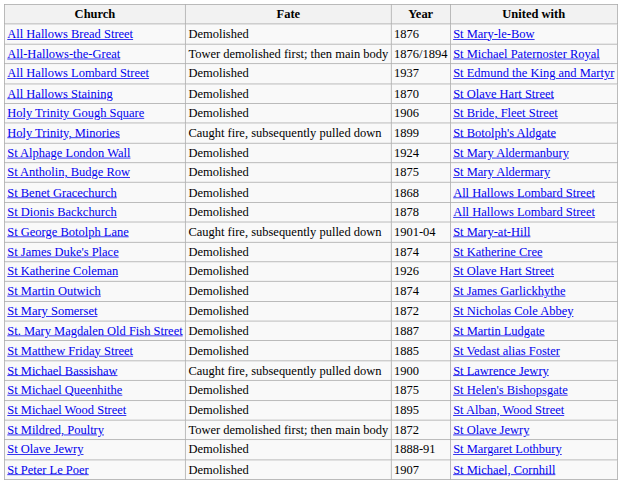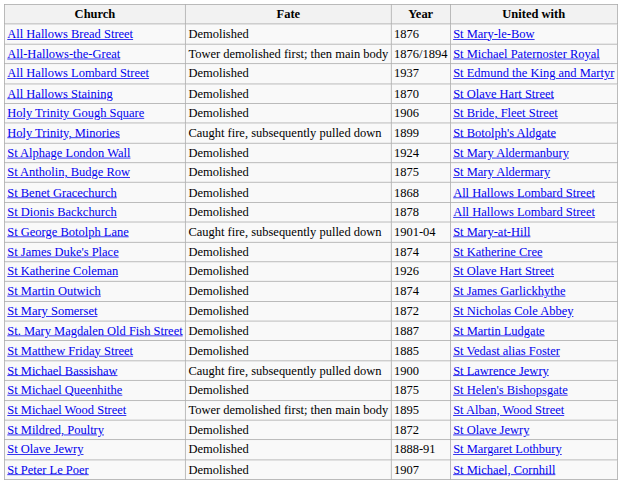 <table class="wikitable">
 <tr>
 <th>Church</th>
 <th>Fate</th>
 <th>Year</th>
 <th>United with</th>
 </tr>
 <tr>
 <td><a href='#'>All Hallows Bread Street</a></td>
 <td>Demolished</td>
 <td>1876</td>
 <td><a href='#'>St Mary-le-Bow</a></td>
 </tr>
 <tr>
 <td><a href='#'>All-Hallows-the-Great</a></td>
 <td>Tower demolished first; then main body</td>
 <td>1876/1894</td>
 <td><a href='#'>St Michael Paternoster Royal</a></td>
 </tr>
 <tr>
 <td><a href='#'>All Hallows Lombard Street</a></td>
 <td>Demolished</td>
 <td>1937</td>
 <td><a href='#'>St Edmund the King and Martyr</a></td>
 </tr>
 <tr>
 <td><a href='#'>All Hallows Staining</a></td>
 <td>Demolished</td>
 <td>1870</td>
 <td><a href='#'>St Olave Hart Street</a></td>
 </tr>
 <tr>
 <td><a href='#'>Holy Trinity Gough Square</a></td>
 <td>Demolished</td>
 <td>1906</td>
 <td><a href='#'>St Bride, Fleet Street</a></td>
 </tr>
 <tr>
 <td><a href='#'>Holy Trinity, Minories</a></td>
 <td>Caught fire, subsequently pulled down</td>
 <td>1899</td>
 <td><a href='#'>St Botolph's Aldgate</a></td>
 </tr>
 <tr>
 <td><a href='#'>St Alphage London Wall</a></td>
 <td>Demolished</td>
 <td>1924</td>
 <td><a href='#'>St Mary Aldermanbury</a></td>
 </tr>
 <tr>
 <td><a href='#'>St Antholin, Budge Row</a></td>
 <td>Demolished</td>
 <td>1875</td>
 <td><a href='#'>St Mary Aldermary</a></td>
 </tr>
 <tr>
 <td><a href='#'>St Benet Gracechurch</a></td>
 <td>Demolished</td>
 <td>1868</td>
 <td><a href='#'>All Hallows Lombard Street</a></td>
 </tr>
 <tr>
 <td><a href='#'>St Dionis Backchurch</a></td>
 <td>Demolished</td>
 <td>1878</td>
 <td><a href='#'>All Hallows Lombard Street</a></td>
 </tr>
 <tr>
 <td><a href='#'>St George Botolph Lane</a></td>
 <td>Caught fire, subsequently pulled down</td>
 <td>1901-04</td>
 <td><a href='#'>St Mary-at-Hill</a></td>
 </tr>
 <tr>
 <td><a href='#'>St James Duke's Place</a></td>
 <td>Demolished</td>
 <td>1874</td>
 <td><a href='#'>St Katherine Cree</a></td>
 </tr>
 <tr>
 <td><a href='#'>St Katherine Coleman</a></td>
 <td>Demolished</td>
 <td>1926</td>
 <td><a href='#'>St Olave Hart Street</a></td>
 </tr>
 <tr>
 <td><a href='#'>St Martin Outwich</a></td>
 <td>Demolished</td>
 <td>1874</td>
 <td><a href='#'>St James Garlickhythe</a></td>
 </tr>
 <tr>
 <td><a href='#'>St Mary Somerset</a></td>
 <td>Demolished</td>
 <td>1872</td>
 <td><a href='#'>St Nicholas Cole Abbey</a></td>
 </tr>
 <tr>
 <td><a href='#'>St. Mary Magdalen Old Fish Street</a></td>
 <td>Demolished</td>
 <td>1887</td>
 <td><a href='#'>St Martin Ludgate</a></td>
 </tr>
 <tr>
 <td><a href='#'>St Matthew Friday Street</a></td>
 <td>Demolished</td>
 <td>1885</td>
 <td><a href='#'>St Vedast alias Foster</a></td>
 </tr>
 <tr>
 <td><a href='#'>St Michael Bassishaw</a></td>
 <td>Caught fire, subsequently pulled down</td>
 <td>1900</td>
 <td><a href='#'>St Lawrence Jewry</a></td>
 </tr>
 <tr>
 <td><a href='#'>St Michael Queenhithe</a></td>
 <td>Demolished</td>
 <td>1875</td>
 <td><a href='#'>St Helen's Bishopsgate</a></td>
 </tr>
 <tr>
 <td><a href='#'>St Michael Wood Street</a></td>
-<td>Demolished</td>
+<td>Tower demolished first; then main body</td>
 <td>1895</td>
 <td><a href='#'>St Alban, Wood Street</a></td>
 </tr>
 <tr>
 <td><a href='#'>St Mildred, Poultry</a></td>
-<td>Tower demolished first; then main body</td>
+<td>Demolished</td>
 <td>1872</td>
 <td><a href='#'>St Olave Jewry</a></td>
 </tr>
 <tr>
 <td><a href='#'>St Olave Jewry</a></td>
 <td>Demolished</td>
 <td>1888-91</td>
 <td><a href='#'>St Margaret Lothbury</a></td>
 </tr>
 <tr>
 <td><a href='#'>St Peter Le Poer</a></td>
 <td>Demolished</td>
 <td>1907</td>
 <td><a href='#'>St Michael, Cornhill</a></td>
 </tr>
 </table>
